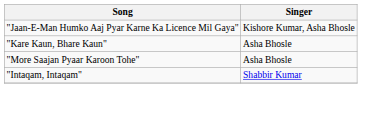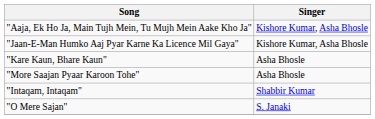 <table class="wikitable" style="font-size:95%;">
 <tr>
 <th>Song</th>
 <th>Singer</th>
+</tr>
+<tr>
+<td>"Aaja, Ek Ho Ja, Main Tujh Mein, Tu Mujh Mein Aake Kho Ja"</td>
+<td><a href='#'>Kishore Kumar</a>, <a href='#'>Asha Bhosle</a></td>
 </tr>
 <tr>
 <td>"Jaan-E-Man Humko Aaj Pyar Karne Ka Licence Mil Gaya"</td>
 <td>Kishore Kumar, Asha Bhosle</td>
 </tr>
 <tr>
 <td>"Kare Kaun, Bhare Kaun"</td>
 <td>Asha Bhosle</td>
 </tr>
 <tr>
 <td>"More Saajan Pyaar Karoon Tohe"</td>
 <td>Asha Bhosle</td>
 </tr>
 <tr>
 <td>"Intaqam, Intaqam"</td>
 <td><a href='#'>Shabbir Kumar</a></td>
 </tr>
 <tr>
+<td>"O Mere Sajan"</td>
+<td><a href='#'>S. Janaki</a></td>
+</tr>
+<tr>
 </tr>
 </table>
